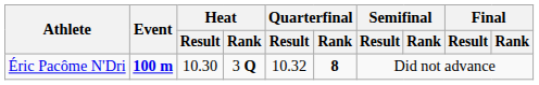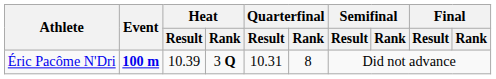 <table class="wikitable" style="font-size:90%">
 <tr>
 <th rowspan="2">Athlete</th>
 <th rowspan="2">Event</th>
 <th colspan="2">Heat</th>
 <th colspan="2">Quarterfinal</th>
 <th colspan="2">Semifinal</th>
 <th colspan="2">Final</th>
 </tr>
 <tr style="font-size:95%">
 <th>Result</th>
 <th>Rank</th>
 <th>Result</th>
 <th>Rank</th>
 <th>Result</th>
 <th>Rank</th>
 <th>Result</th>
 <th>Rank</th>
 </tr>
 <tr align=center>
 <td align=left><a href='#'>Éric Pacôme N'Dri</a></td>
 <td align=left><strong><a href='#'>100 m</a></strong></td>
-<td>10.30</td>
+<td>10.39</td>
 <td>3 <strong>Q</strong></td>
-<td>10.32</td>
-<td><strong>8</strong></td>
+<td>10.31</td>
+<td>8</td>
 <td colspan=4>Did not advance</td>
 </tr>
 </table>
